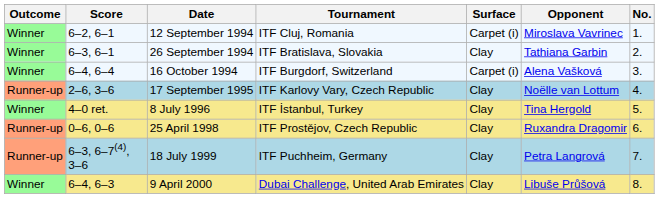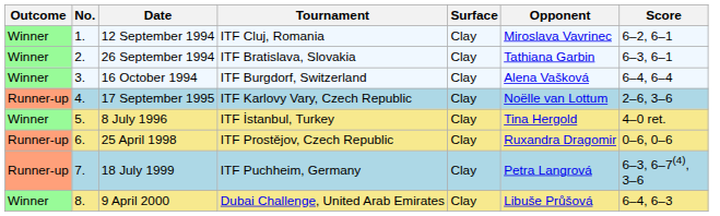 <table class="sortable wikitable" style=font-size:97%>
 <tr>
 <th>Outcome</th>
-<th style="width:100px" class="unsortable">Score</th>
+<th>No.</th>
 <th>Date</th>
 <th>Tournament</th>
 <th>Surface</th>
 <th>Opponent</th>
-<th>No.</th>
+<th style="width:100px" class="unsortable">Score</th>
 </tr>
 <tr style="background:#f0f8ff;">
 <td style="background:#98fb98;">Winner</td>
-<td>6–2, 6–1</td>
+<td>1.</td>
 <td>12 September 1994</td>
 <td>ITF Cluj, Romania</td>
-<td>Carpet (i)</td>
+<td>Clay</td>
 <td> <a href='#'>Miroslava Vavrinec</a></td>
-<td>1.</td>
+<td>6–2, 6–1</td>
 </tr>
 <tr style="background:#f0f8ff;">
 <td style="background:#98fb98;">Winner</td>
-<td>6–3, 6–1</td>
+<td>2.</td>
 <td>26 September 1994</td>
 <td>ITF Bratislava, Slovakia</td>
 <td>Clay</td>
 <td> <a href='#'>Tathiana Garbin</a></td>
-<td>2.</td>
+<td>6–3, 6–1</td>
 </tr>
 <tr style="background:#f0f8ff;">
 <td style="background:#98fb98;">Winner</td>
-<td>6–4, 6–4</td>
+<td>3.</td>
 <td>16 October 1994</td>
 <td>ITF Burgdorf, Switzerland</td>
-<td>Carpet (i)</td>
+<td>Clay</td>
 <td> <a href='#'>Alena Vašková</a></td>
-<td>3.</td>
+<td>6–4, 6–4</td>
 </tr>
 <tr bgcolor="lightblue">
 <td style="background:#ffa07a;">Runner-up</td>
-<td>2–6, 3–6</td>
+<td>4.</td>
 <td>17 September 1995</td>
 <td>ITF Karlovy Vary, Czech Republic</td>
 <td>Clay</td>
 <td> <a href='#'>Noëlle van Lottum</a></td>
-<td>4.</td>
+<td>2–6, 3–6</td>
 </tr>
 <tr style="background:#f7e98e;">
 <td style="background:#98fb98;">Winner</td>
-<td>4–0 ret.</td>
+<td>5.</td>
 <td>8 July 1996</td>
 <td>ITF İstanbul, Turkey</td>
 <td>Clay</td>
 <td> <a href='#'>Tina Hergold</a></td>
-<td>5.</td>
+<td>4–0 ret.</td>
 </tr>
 <tr style="background:#f7e98e;">
 <td style="background:#ffa07a;">Runner-up</td>
-<td>0–6, 0–6</td>
+<td>6.</td>
 <td>25 April 1998</td>
 <td>ITF Prostějov, Czech Republic</td>
 <td>Clay</td>
 <td> <a href='#'>Ruxandra Dragomir</a></td>
-<td>6.</td>
+<td>0–6, 0–6</td>
 </tr>
 <tr style="background:lightblue;">
 <td style="background:#ffa07a;">Runner-up</td>
-<td>6–3, 6–7<sup>(4)</sup>, 3–6</td>
+<td>7.</td>
 <td>18 July 1999</td>
 <td>ITF Puchheim, Germany</td>
 <td>Clay</td>
 <td> <a href='#'>Petra Langrová</a></td>
-<td>7.</td>
+<td>6–3, 6–7<sup>(4)</sup>, 3–6</td>
 </tr>
 <tr style="background:#f7e98e;">
 <td style="background:#98fb98;">Winner</td>
-<td>6–4, 6–3</td>
+<td>8.</td>
 <td>9 April 2000</td>
 <td><a href='#'>Dubai Challenge</a>, United Arab Emirates</td>
 <td>Clay</td>
 <td> <a href='#'>Libuše Průšová</a></td>
-<td>8.</td>
+<td>6–4, 6–3</td>
 </tr>
 </table>
